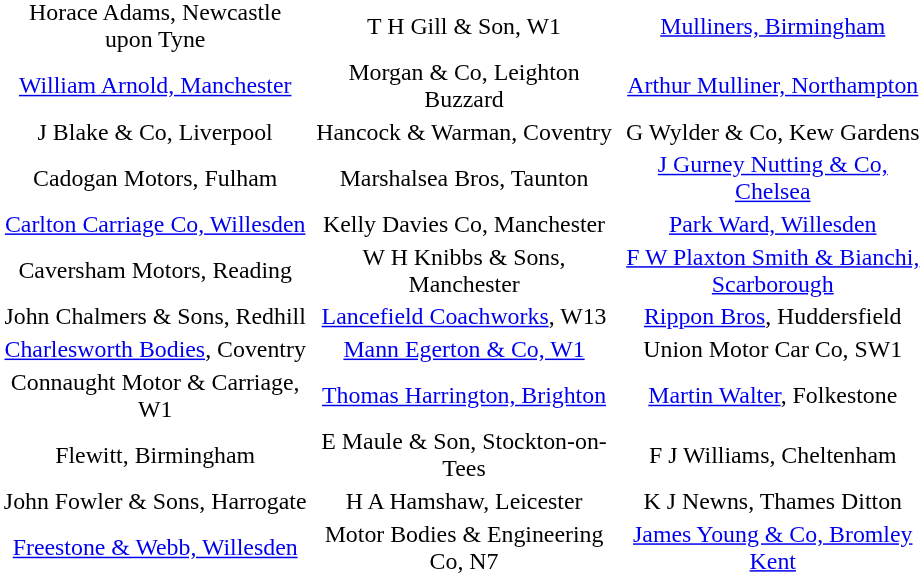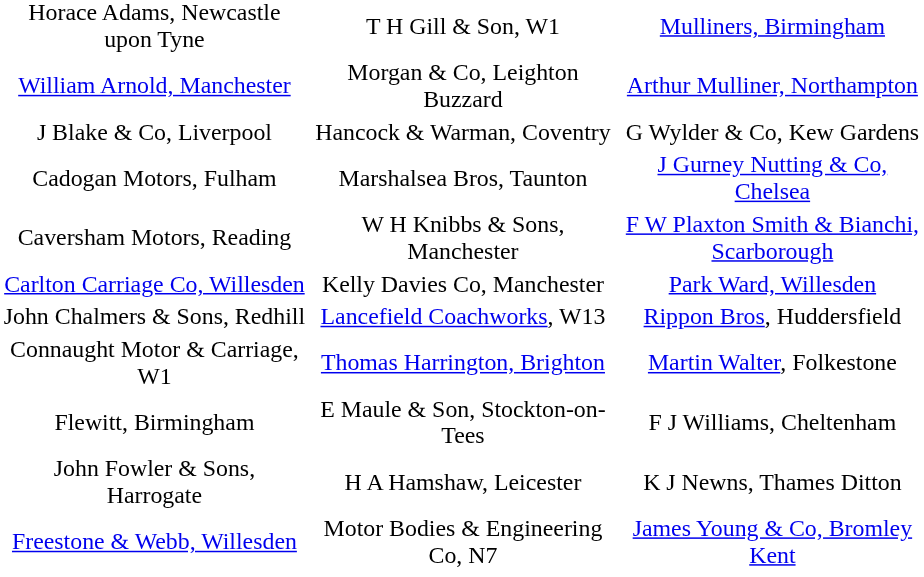 <table style="text-align: center;">
 <tr>
 <td width="250pt">Horace Adams, Newcastle upon Tyne</td>
 <td width="250pt">T H Gill & Son, W1</td>
 <td width="250pt"><a href='#'>Mulliners, Birmingham</a></td>
 </tr>
 <tr>
 <td><a href='#'>William Arnold, Manchester</a></td>
 <td>Morgan & Co, Leighton Buzzard</td>
 <td><a href='#'>Arthur Mulliner, Northampton</a></td>
 </tr>
 <tr>
 <td>J Blake & Co, Liverpool</td>
 <td>Hancock & Warman, Coventry</td>
 <td>G Wylder & Co, Kew Gardens</td>
 </tr>
 <tr>
 <td>Cadogan Motors, Fulham</td>
 <td>Marshalsea Bros, Taunton</td>
 <td><a href='#'>J Gurney Nutting & Co, Chelsea</a></td>
 </tr>
 <tr>
+<td>Caversham Motors, Reading</td>
+<td>W H Knibbs & Sons, Manchester</td>
+<td><a href='#'>F W Plaxton Smith & Bianchi, Scarborough</a></td>
+</tr>
+<tr>
 <td><a href='#'>Carlton Carriage Co, Willesden</a></td>
 <td>Kelly Davies Co, Manchester</td>
 <td><a href='#'>Park Ward, Willesden</a></td>
 </tr>
 <tr>
-<td>Caversham Motors, Reading</td>
-<td>W H Knibbs & Sons, Manchester</td>
-<td><a href='#'>F W Plaxton Smith & Bianchi, Scarborough</a></td>
-</tr>
-<tr>
 <td>John Chalmers & Sons, Redhill</td>
 <td><a href='#'>Lancefield Coachworks</a>, W13</td>
 <td><a href='#'>Rippon Bros</a>, Huddersfield</td>
-</tr>
-<tr>
-<td><a href='#'>Charlesworth Bodies</a>, Coventry</td>
-<td><a href='#'>Mann Egerton & Co, W1</a></td>
-<td>Union Motor Car Co, SW1</td>
 </tr>
 <tr>
 <td>Connaught Motor & Carriage, W1</td>
 <td><a href='#'>Thomas Harrington, Brighton</a></td>
 <td><a href='#'>Martin Walter</a>, Folkestone</td>
 </tr>
 <tr>
 <td>Flewitt, Birmingham</td>
 <td>E Maule & Son, Stockton-on-Tees</td>
 <td>F J Williams, Cheltenham</td>
 </tr>
 <tr>
 <td>John Fowler & Sons, Harrogate</td>
 <td>H A Hamshaw, Leicester</td>
 <td>K J Newns, Thames Ditton</td>
 </tr>
 <tr>
 <td><a href='#'>Freestone & Webb, Willesden</a></td>
 <td>Motor Bodies & Engineering Co, N7</td>
 <td><a href='#'>James Young & Co, Bromley Kent</a></td>
 </tr>
 <tr>
 <td></td>
 </tr>
 </table>
